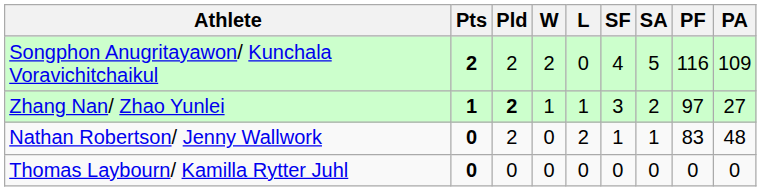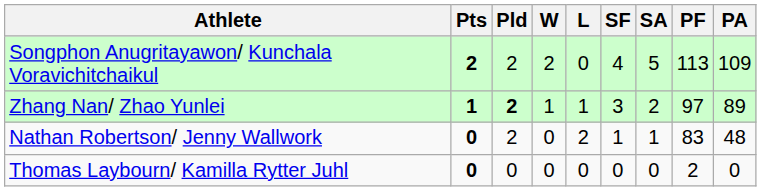 <table class=wikitable style="text-align:center">
 <tr>
 <th width=350>Athlete</th>
 <th width=20>Pts</th>
 <th width=20>Pld</th>
 <th width=20>W</th>
 <th width=20>L</th>
 <th width=20>SF</th>
 <th width=20>SA</th>
 <th width=20>PF</th>
 <th width=20>PA</th>
 </tr>
 <tr bgcolor=ccffcc>
 <td style="text-align:left"> <a href='#'>Songphon Anugritayawon</a>/ <a href='#'>Kunchala Voravichitchaikul</a></td>
 <td><strong>2</strong></td>
 <td>2</td>
 <td>2</td>
 <td>0</td>
 <td>4</td>
 <td>5</td>
-<td>116</td>
+<td>113</td>
 <td>109</td>
 </tr>
 <tr bgcolor=ccffcc>
 <td style="text-align:left"> <a href='#'>Zhang Nan</a>/ <a href='#'>Zhao Yunlei</a></td>
 <td><strong>1</strong></td>
 <td><strong>2</strong></td>
 <td>1</td>
 <td>1</td>
 <td>3</td>
 <td>2</td>
 <td>97</td>
-<td>27</td>
+<td>89</td>
 </tr>
 <tr bgcolor=>
 <td style="text-align:left"> <a href='#'>Nathan Robertson</a>/ <a href='#'>Jenny Wallwork</a></td>
 <td><strong>0</strong></td>
 <td>2</td>
 <td>0</td>
 <td>2</td>
 <td>1</td>
 <td>1</td>
 <td>83</td>
 <td>48</td>
 </tr>
 <tr bgcolor=>
 <td style="text-align:left"> <a href='#'>Thomas Laybourn</a>/ <a href='#'>Kamilla Rytter Juhl</a></td>
 <td><strong>0</strong></td>
 <td>0</td>
 <td>0</td>
 <td>0</td>
 <td>0</td>
 <td>0</td>
-<td>0</td>
+<td>2</td>
 <td>0</td>
 </tr>
 </table>
